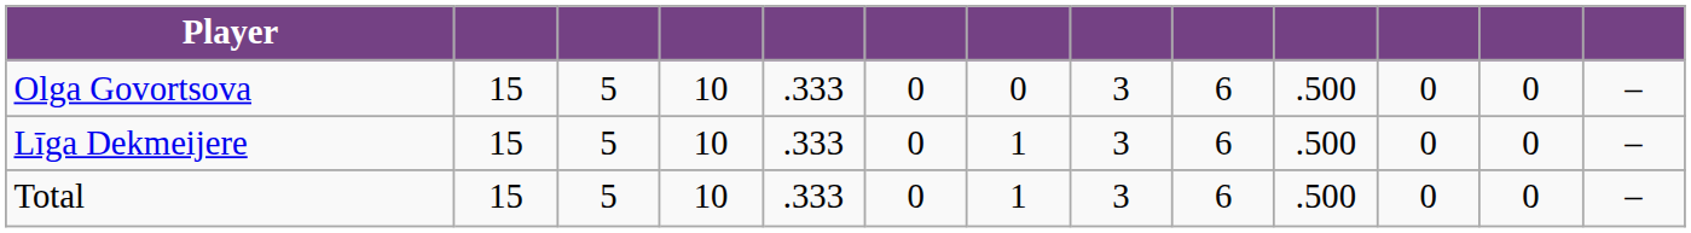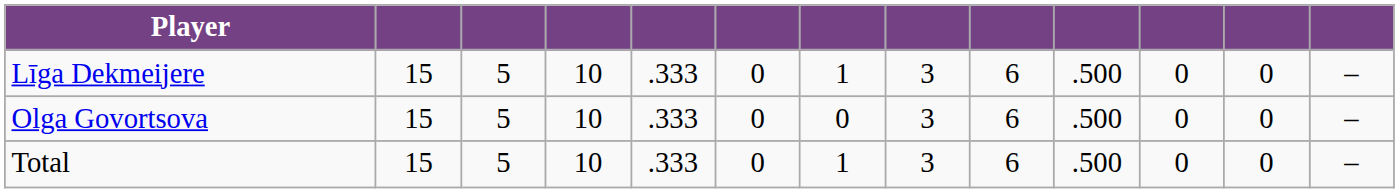 <table class="wikitable" style="text-align:center">
 <tr>
 <th style="background:#744184; color:white" width="200px">Player</th>
 <th style="background:#744184; color:white" width="40px"></th>
 <th style="background:#744184; color:white" width="40px"></th>
 <th style="background:#744184; color:white" width="40px"></th>
 <th style="background:#744184; color:white" width="40px"></th>
 <th style="background:#744184; color:white" width="40px"></th>
 <th style="background:#744184; color:white" width="40px"></th>
 <th style="background:#744184; color:white" width="40px"></th>
 <th style="background:#744184; color:white" width="40px"></th>
 <th style="background:#744184; color:white" width="40px"></th>
 <th style="background:#744184; color:white" width="40px"></th>
 <th style="background:#744184; color:white" width="40px"></th>
 <th style="background:#744184; color:white" width="40px"></th>
 </tr>
 <tr>
-<td style="text-align:left"><a href='#'>Olga Govortsova</a></td>
+<td style="text-align:left"><a href='#'>Līga Dekmeijere</a></td>
 <td>15</td>
 <td>5</td>
 <td>10</td>
 <td>.333</td>
 <td>0</td>
-<td>0</td>
+<td>1</td>
 <td>3</td>
 <td>6</td>
 <td>.500</td>
 <td>0</td>
 <td>0</td>
 <td>–</td>
 </tr>
 <tr>
-<td style="text-align:left"><a href='#'>Līga Dekmeijere</a></td>
+<td style="text-align:left"><a href='#'>Olga Govortsova</a></td>
 <td>15</td>
 <td>5</td>
 <td>10</td>
 <td>.333</td>
 <td>0</td>
-<td>1</td>
+<td>0</td>
 <td>3</td>
 <td>6</td>
 <td>.500</td>
 <td>0</td>
 <td>0</td>
 <td>–</td>
 </tr>
 <tr>
 <td style="text-align:left">Total</td>
 <td>15</td>
 <td>5</td>
 <td>10</td>
 <td>.333</td>
 <td>0</td>
 <td>1</td>
 <td>3</td>
 <td>6</td>
 <td>.500</td>
 <td>0</td>
 <td>0</td>
 <td>–</td>
 </tr>
 </table>
